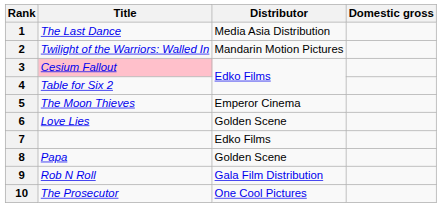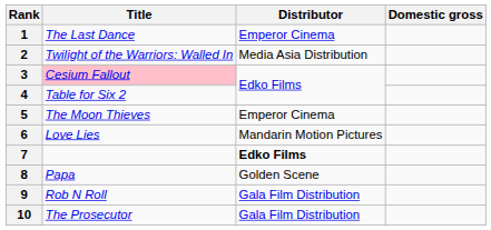 <table class="wikitable sortable" style="margin:auto; margin:auto;">
 <tr>
 <th>Rank</th>
 <th>Title</th>
 <th>Distributor</th>
 <th>Domestic gross</th>
 </tr>
 <tr>
 <th style="text-align:center;">1</th>
 <td><em><a href='#'>The Last Dance</a></em></td>
-<td>Media Asia Distribution</td>
+<td><a href='#'>Emperor Cinema</a></td>
 <td></td>
 </tr>
 <tr>
 <th style="text-align:center;">2</th>
 <td><em><a href='#'>Twilight of the Warriors: Walled In</a></em></td>
-<td>Mandarin Motion Pictures</td>
+<td>Media Asia Distribution</td>
 <td></td>
 </tr>
 <tr>
 <th style="text-align:center;">3</th>
 <td style="background: pink;"><em><a href='#'>Cesium Fallout</a></em></td>
 <td rowspan="2"><a href='#'>Edko Films</a></td>
 <td></td>
 </tr>
 <tr>
 <th style="text-align:center;">4</th>
 <td><em><a href='#'>Table for Six 2</a></em></td>
 <td></td>
 </tr>
 <tr>
 <th style="text-align:center;">5</th>
 <td><em><a href='#'>The Moon Thieves</a></em></td>
 <td>Emperor Cinema</td>
 <td></td>
 </tr>
 <tr>
 <th style="text-align:center;">6</th>
 <td><em><a href='#'>Love Lies</a></em></td>
-<td>Golden Scene</td>
+<td>Mandarin Motion Pictures</td>
 <td></td>
 </tr>
 <tr>
 <th style="text-align:center;">7</th>
 <td><em></em></td>
-<td>Edko Films</td>
+<td><strong>Edko Films</strong></td>
 <td></td>
 </tr>
 <tr>
 <th style="text-align:center;">8</th>
 <td><em><a href='#'>Papa</a></em></td>
 <td>Golden Scene</td>
 <td></td>
 </tr>
 <tr>
 <th style="text-align:center;">9</th>
 <td><em><a href='#'>Rob N Roll</a></em></td>
 <td><a href='#'>Gala Film Distribution</a></td>
 <td></td>
 </tr>
 <tr>
 <th style="text-align:center;">10</th>
 <td><em><a href='#'>The Prosecutor</a></em></td>
-<td><a href='#'>One Cool Pictures</a></td>
+<td><a href='#'>Gala Film Distribution</a></td>
 <td></td>
 </tr>
 </table>
